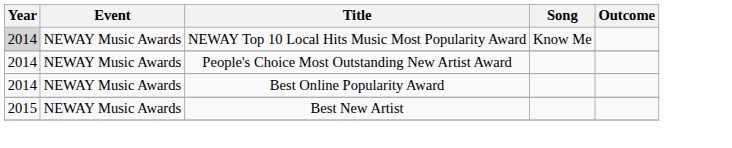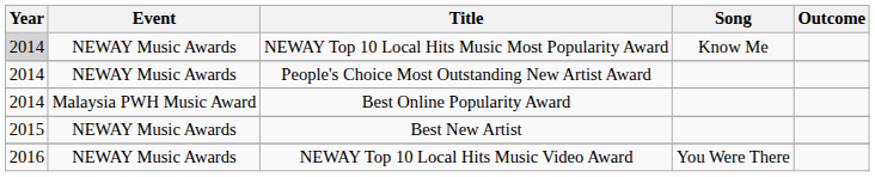 <table class="wikitable sortable">
 <tr>
 <th>Year</th>
 <th>Event</th>
 <th>Title</th>
 <th>Song</th>
 <th class="unsortable">Outcome</th>
 </tr>
 <tr align=center>
 <td style="background: lightgrey;">2014</td>
 <td>NEWAY Music Awards</td>
 <td>NEWAY Top 10 Local Hits Music Most Popularity Award</td>
 <td>Know Me</td>
 <td></td>
 </tr>
 <tr>
 </tr>
 <tr align=center>
 <td>2014</td>
 <td>NEWAY Music Awards</td>
 <td>People's Choice Most Outstanding New Artist Award</td>
 <td></td>
 <td></td>
 </tr>
 <tr>
 </tr>
 <tr align=center>
 <td>2014</td>
-<td>NEWAY Music Awards</td>
+<td>Malaysia PWH Music Award</td>
 <td>Best Online Popularity Award</td>
 <td></td>
 <td></td>
 </tr>
 <tr>
 </tr>
 <tr align=center>
 <td>2015</td>
 <td>NEWAY Music Awards</td>
 <td>Best New Artist</td>
 <td></td>
 <td></td>
 </tr>
 <tr>
 </tr>
+<tr align=center>
+<td>2016</td>
+<td>NEWAY Music Awards</td>
+<td>NEWAY Top 10 Local Hits Music Video Award</td>
+<td>You Were There</td>
+<td></td>
+</tr>
 </table>
